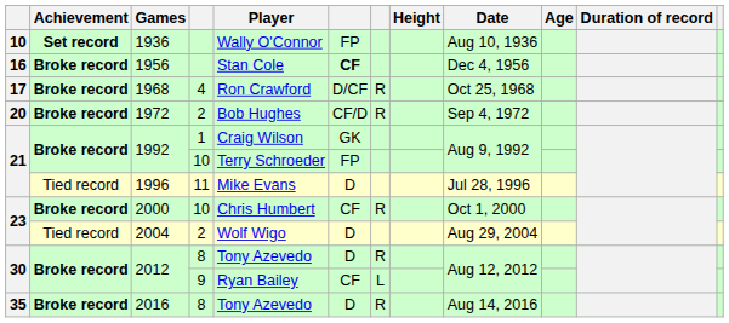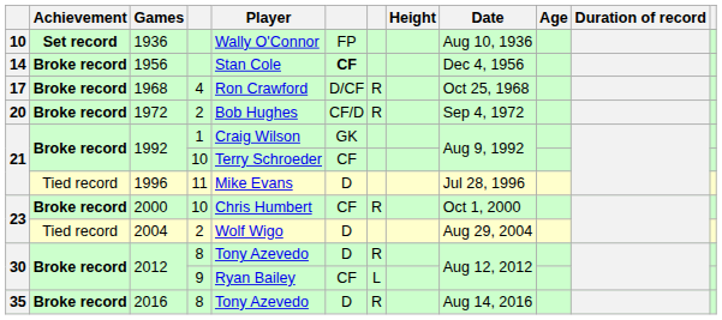 <table class="wikitable" style="text-align: left; font-size: 90%; margin-left: 1em;">
 <tr>
 <th></th>
 <th>Achievement</th>
 <th>Games</th>
 <th></th>
 <th>Player</th>
 <th></th>
 <th></th>
 <th>Height</th>
 <th>Date</th>
 <th>Age</th>
 <th>Duration of record</th>
 <th></th>
 </tr>
 <tr style="background: #cfc;">
 <td style="background: #f2f2f2; text-align: center;"><strong>10</strong></td>
 <td style="text-align: center;"><strong>Set record</strong></td>
 <td>1936</td>
 <td style="text-align: center;"></td>
 <td><a href='#'>Wally O'Connor</a></td>
 <td style="text-align: center;">FP</td>
 <td style="text-align: center;"></td>
 <td></td>
 <td>Aug 10, 1936</td>
 <td style="text-align: center;"></td>
 <td style="background: #f2f2f2;"></td>
 <td></td>
 </tr>
 <tr style="background: #cfc;">
-<td style="background: #f2f2f2; text-align: center;"><strong>16</strong></td>
+<td style="background: #f2f2f2; text-align: center;"><strong>14</strong></td>
 <td style="text-align: center;"><strong>Broke record</strong></td>
 <td>1956</td>
 <td style="text-align: center;"></td>
 <td><a href='#'>Stan Cole</a></td>
 <td style="text-align: center;"><strong>CF</strong></td>
 <td style="text-align: center;"></td>
 <td></td>
 <td>Dec 4, 1956</td>
 <td style="text-align: center;"></td>
 <td style="background: #f2f2f2;"></td>
 <td></td>
 </tr>
 <tr style="background: #cfc;">
 <td style="background: #f2f2f2; text-align: center;"><strong>17</strong></td>
 <td style="text-align: center;"><strong>Broke record</strong></td>
 <td>1968</td>
 <td style="text-align: center;">4</td>
 <td><a href='#'>Ron Crawford</a></td>
 <td style="text-align: center;">D/CF</td>
 <td style="text-align: center;">R</td>
 <td></td>
 <td>Oct 25, 1968</td>
 <td style="text-align: center;"></td>
 <td style="background: #f2f2f2;"></td>
 <td></td>
 </tr>
 <tr style="background: #cfc;">
 <td style="background: #f2f2f2; text-align: center;"><strong>20</strong></td>
 <td style="text-align: center;"><strong>Broke record</strong></td>
 <td>1972 </td>
 <td style="text-align: center;">2</td>
 <td><a href='#'>Bob Hughes</a></td>
 <td style="text-align: center;">CF/D</td>
 <td style="text-align: center;">R</td>
 <td></td>
 <td>Sep 4, 1972</td>
 <td style="text-align: center;"></td>
 <td style="background: #f2f2f2;"></td>
 <td></td>
 </tr>
 <tr style="background: #cfc;">
 <td rowspan="3" style="background: #f2f2f2; text-align: center;"><strong>21</strong></td>
 <td rowspan="2" style="text-align: center;"><strong>Broke record</strong></td>
 <td rowspan="2">1992</td>
 <td style="text-align: center;">1</td>
 <td><a href='#'>Craig Wilson</a></td>
 <td style="text-align: center;">GK</td>
 <td style="text-align: center;"></td>
 <td></td>
 <td rowspan="2">Aug 9, 1992</td>
 <td style="text-align: center;"></td>
 <td rowspan="3" style="background: #f2f2f2;"></td>
 <td></td>
 </tr>
 <tr style="background: #cfc;">
 <td style="text-align: center;">10</td>
 <td><a href='#'>Terry Schroeder</a></td>
-<td style="text-align: center;">FP</td>
+<td style="text-align: center;">CF</td>
 <td style="text-align: center;"></td>
 <td></td>
 <td style="text-align: center;"></td>
 <td></td>
 </tr>
 <tr style="background: #ffc;">
 <td style="text-align: center;">Tied record</td>
 <td>1996</td>
 <td style="text-align: center;">11</td>
 <td><a href='#'>Mike Evans</a></td>
 <td style="text-align: center;">D</td>
 <td style="text-align: center;"></td>
 <td></td>
 <td>Jul 28, 1996</td>
 <td style="text-align: center;"></td>
 <td></td>
 </tr>
 <tr style="background: #cfc;">
 <td rowspan="2" style="background: #f2f2f2; text-align: center;"><strong>23</strong></td>
 <td style="text-align: center;"><strong>Broke record</strong></td>
 <td>2000</td>
 <td style="text-align: center;">10</td>
 <td><a href='#'>Chris Humbert</a></td>
 <td style="text-align: center;">CF</td>
 <td style="text-align: center;">R</td>
 <td></td>
 <td>Oct 1, 2000</td>
 <td style="text-align: center;"></td>
 <td rowspan="2" style="background: #f2f2f2;"></td>
 <td></td>
 </tr>
 <tr style="background: #ffc;">
 <td style="text-align: center;">Tied record</td>
 <td>2004</td>
 <td style="text-align: center;">2</td>
 <td><a href='#'>Wolf Wigo</a></td>
 <td style="text-align: center;">D</td>
 <td style="text-align: center;"></td>
 <td></td>
 <td>Aug 29, 2004</td>
 <td style="text-align: center;"></td>
 <td></td>
 </tr>
 <tr style="background: #cfc;">
 <td rowspan="2" style="background: #f2f2f2; text-align: center;"><strong>30</strong></td>
 <td rowspan="2" style="text-align: center;"><strong>Broke record</strong></td>
 <td rowspan="2">2012</td>
 <td style="text-align: center;">8</td>
 <td><a href='#'>Tony Azevedo</a></td>
 <td style="text-align: center;">D</td>
 <td style="text-align: center;">R</td>
 <td></td>
 <td rowspan="2">Aug 12, 2012</td>
 <td style="text-align: center;"></td>
 <td rowspan="2" style="background: #f2f2f2;"></td>
 <td></td>
 </tr>
 <tr style="background: #cfc;">
 <td style="text-align: center;">9</td>
 <td><a href='#'>Ryan Bailey</a></td>
 <td style="text-align: center;">CF</td>
 <td style="text-align: center;">L</td>
 <td></td>
 <td style="text-align: center;"></td>
 <td></td>
 </tr>
 <tr style="background: #cfc;">
 <td style="background: #f2f2f2; text-align: center;"><strong>35</strong></td>
 <td style="text-align: center;"><strong>Broke record</strong></td>
 <td>2016</td>
 <td style="text-align: center;">8</td>
 <td><a href='#'>Tony Azevedo</a></td>
 <td style="text-align: center;">D</td>
 <td style="text-align: center;">R</td>
 <td></td>
 <td>Aug 14, 2016</td>
 <td style="text-align: center;"></td>
 <td style="background: #f2f2f2;"></td>
 <td></td>
 </tr>
 </table>
